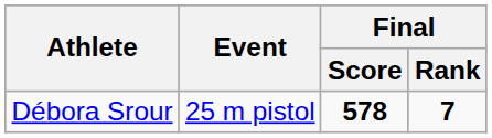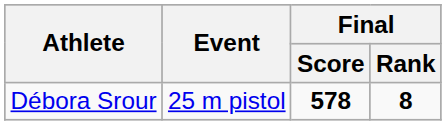 <table class="wikitable" style="font-size:90%">
 <tr>
 <th rowspan="2">Athlete</th>
 <th rowspan="2">Event</th>
 <th colspan="2">Final</th>
 </tr>
 <tr>
 <th>Score</th>
 <th>Rank</th>
 </tr>
 <tr>
 <td rowspan=1><a href='#'>Débora Srour</a></td>
 <td rowspan=1><a href='#'>25 m pistol</a></td>
 <td style="text-align:center;"><strong>578</strong></td>
-<td style="text-align:center;"><strong>7</strong></td>
+<td style="text-align:center;"><strong>8</strong></td>
 </tr>
 </table>
